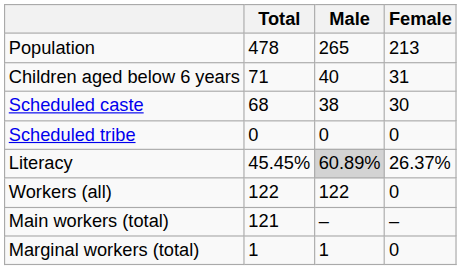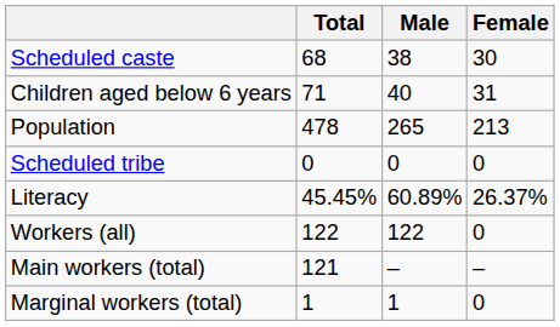 <table class="wikitable sortable">
 <tr>
 <th></th>
 <th>Total</th>
 <th>Male</th>
 <th>Female</th>
 </tr>
 <tr>
-<td>Population</td>
-<td>478</td>
-<td>265</td>
-<td>213</td>
+<td><a href='#'>Scheduled caste</a></td>
+<td>68</td>
+<td>38</td>
+<td>30</td>
 </tr>
 <tr>
 <td>Children aged below 6 years</td>
 <td>71</td>
 <td>40</td>
 <td>31</td>
 </tr>
 <tr>
-<td><a href='#'>Scheduled caste</a></td>
-<td>68</td>
-<td>38</td>
-<td>30</td>
+<td>Population</td>
+<td>478</td>
+<td>265</td>
+<td>213</td>
 </tr>
 <tr>
 <td><a href='#'>Scheduled tribe</a></td>
 <td>0</td>
 <td>0</td>
 <td>0</td>
 </tr>
 <tr>
 <td>Literacy</td>
 <td>45.45%</td>
-<td style="background: lightgrey;">60.89%</td>
+<td>60.89%</td>
 <td>26.37%</td>
 </tr>
 <tr>
 <td>Workers (all)</td>
 <td>122</td>
 <td>122</td>
 <td>0</td>
 </tr>
 <tr>
 <td>Main workers (total)</td>
 <td>121</td>
 <td>–</td>
 <td>–</td>
 </tr>
 <tr>
 <td>Marginal workers (total)</td>
 <td>1</td>
 <td>1</td>
 <td>0</td>
 </tr>
 </table>
